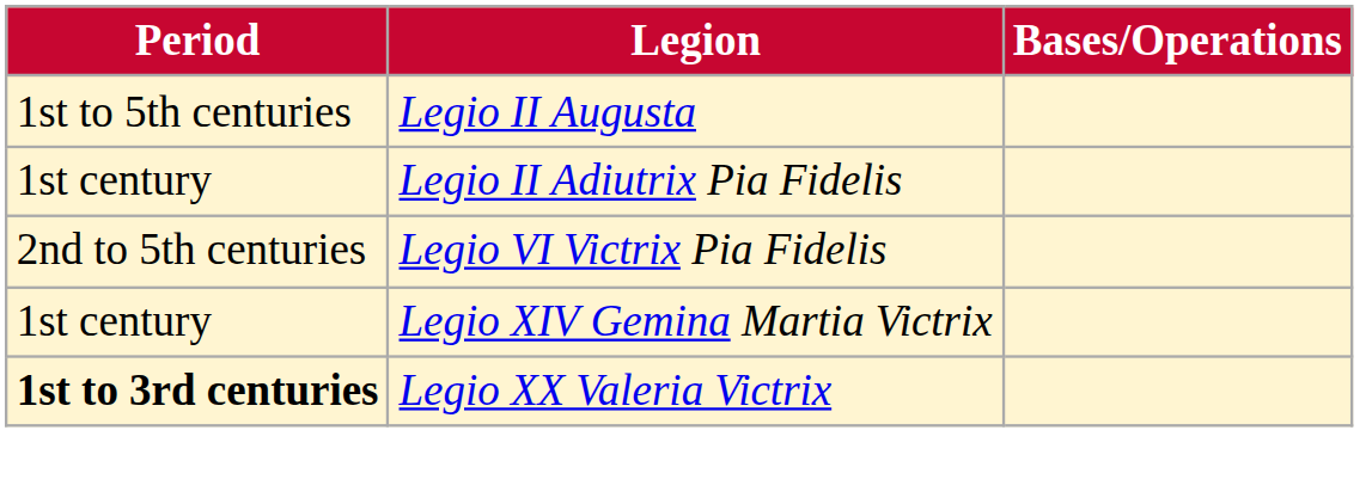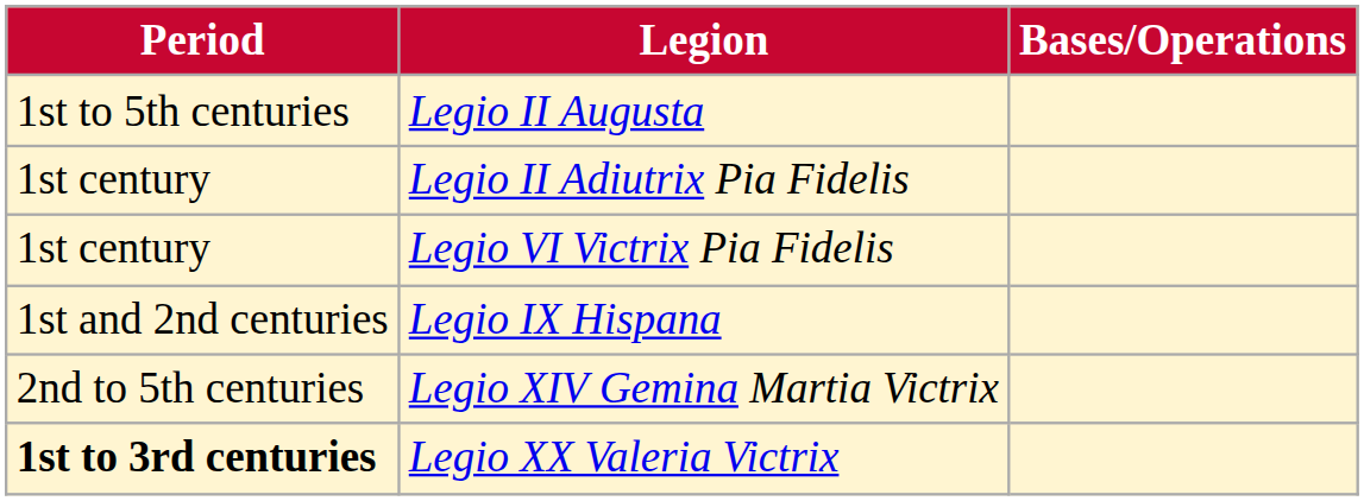 <table class="wikitable" style="background-color: #fff5d1;">
 <tr>
 <th style="color:#ffffff; background-color:#c70631;">Period</th>
 <th style="color:#ffffff; background-color:#c70631;">Legion</th>
 <th style="color:#ffffff; background-color:#c70631;">Bases/Operations</th>
 </tr>
 <tr>
 <td>1st to 5th centuries</td>
 <td><em><a href='#'>Legio&nbsp;II&nbsp;Augusta</a></em></td>
 <td></td>
 </tr>
 <tr>
 <td>1st century</td>
 <td><em><a href='#'>Legio&nbsp;II&nbsp;Adiutrix</a> Pia Fidelis</em></td>
 <td></td>
 </tr>
 <tr>
-<td>2nd to 5th centuries</td>
+<td>1st century</td>
 <td><em><a href='#'>Legio&nbsp;VI&nbsp;Victrix</a> Pia Fidelis</em></td>
 <td></td>
 </tr>
 <tr>
-<td>1st century</td>
+<td>1st and 2nd centuries</td>
+<td><em><a href='#'>Legio&nbsp;IX&nbsp;Hispana</a></em></td>
+<td></td>
+</tr>
+<tr>
+<td>2nd to 5th centuries</td>
 <td><em><a href='#'>Legio&nbsp;XIV&nbsp;Gemina</a> Martia Victrix</em></td>
 <td></td>
 </tr>
 <tr>
 <td><strong>1st to 3rd centuries</strong></td>
 <td><em><a href='#'>Legio&nbsp;XX Valeria&nbsp;Victrix</a></em></td>
 <td></td>
 </tr>
 </table>
